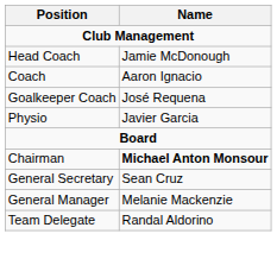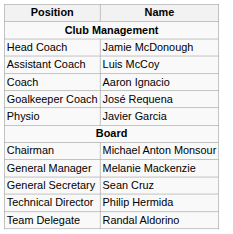 <table class="wikitable sortable" style="text-align:center;">
 <tr>
 <th>Position</th>
 <th>Name</th>
 </tr>
 <tr>
 <td colspan="2"><strong>Club Management</strong></td>
 </tr>
 <tr>
 <td align="left">Head Coach</td>
 <td align="left"> Jamie McDonough</td>
+</tr>
+<tr>
+<td align="left">Assistant Coach</td>
+<td align="left"> Luis McCoy</td>
 </tr>
 <tr>
 <td align="left">Coach</td>
 <td align="left"> Aaron Ignacio</td>
 </tr>
 <tr>
 <td align="left">Goalkeeper Coach</td>
 <td align="left"> José Requena</td>
 </tr>
 <tr>
 <td align="left">Physio</td>
 <td align="left"> Javier Garcia</td>
 </tr>
 <tr>
 <td colspan="2"><strong>Board</strong></td>
 </tr>
 <tr>
 <td align="left">Chairman</td>
-<td align="left"><strong> Michael Anton Monsour</strong></td>
+<td align="left"> Michael Anton Monsour</td>
+</tr>
+<tr>
+<td align="left">General Manager</td>
+<td align="left"> Melanie Mackenzie</td>
 </tr>
 <tr>
 <td align="left">General Secretary</td>
 <td align="left"> Sean Cruz</td>
 </tr>
 <tr>
-<td align="left">General Manager</td>
-<td align="left"> Melanie Mackenzie</td>
+<td align="left">Technical Director</td>
+<td align="left"> Philip Hermida</td>
 </tr>
 <tr>
 <td align="left">Team Delegate</td>
 <td align="left"> Randal Aldorino</td>
 </tr>
 </table>
